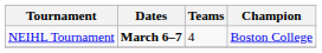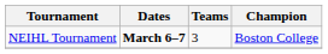 <table class="wikitable">
 <tr>
 <th>Tournament</th>
 <th>Dates</th>
 <th>Teams</th>
 <th>Champion</th>
 </tr>
 <tr>
 <td><a href='#'>NEIHL Tournament</a></td>
 <td><strong>March 6–7</strong></td>
-<td>4</td>
+<td>3</td>
 <td><a href='#'>Boston College</a></td>
 </tr>
 <tr>
 </tr>
 </table>
